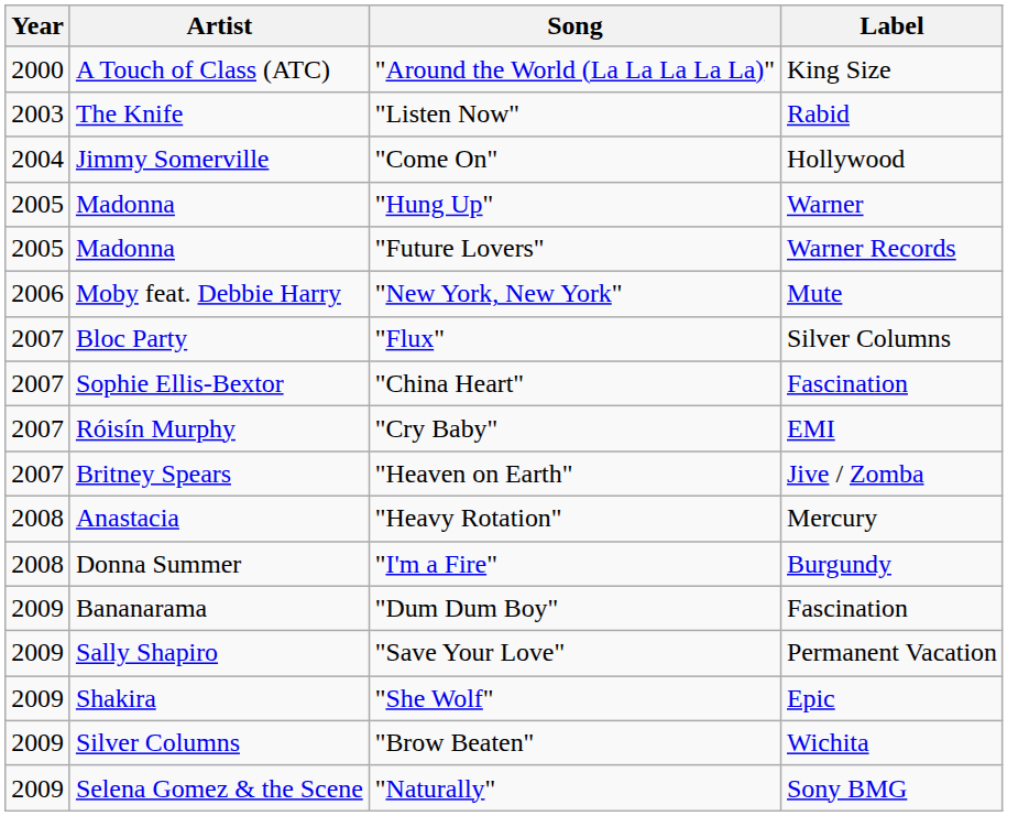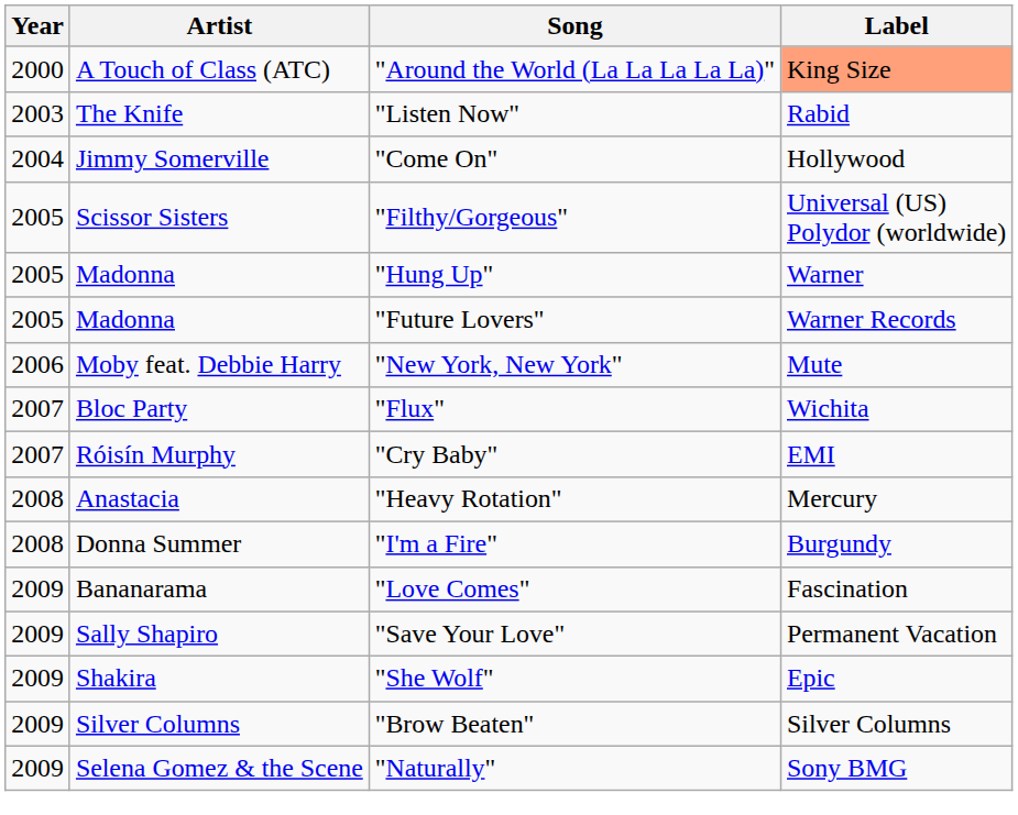 <table class="wikitable">
 <tr>
 <th>Year</th>
 <th>Artist</th>
 <th>Song</th>
 <th>Label</th>
 </tr>
 <tr>
 <td height=20>2000</td>
 <td><a href='#'>A Touch of Class</a> (ATC)</td>
 <td>"<a href='#'>Around the World (La La La La La)</a>"</td>
-<td>King Size</td>
+<td style="background: lightsalmon;">King Size</td>
 </tr>
 <tr>
 <td height=20>2003</td>
 <td><a href='#'>The Knife</a></td>
 <td>"Listen Now"</td>
 <td><a href='#'>Rabid</a></td>
 </tr>
 <tr>
 <td height=20>2004</td>
 <td><a href='#'>Jimmy Somerville</a></td>
 <td>"Come On"</td>
 <td>Hollywood</td>
+</tr>
+<tr>
+<td height=20>2005</td>
+<td><a href='#'>Scissor Sisters</a></td>
+<td>"<a href='#'>Filthy/Gorgeous</a>"</td>
+<td><a href='#'>Universal</a> (US)<br><a href='#'>Polydor</a> (worldwide)</td>
 </tr>
 <tr>
 <td height=20>2005</td>
 <td><a href='#'>Madonna</a></td>
 <td>"<a href='#'>Hung Up</a>"</td>
 <td><a href='#'>Warner</a></td>
 </tr>
 <tr>
 <td height=20>2005</td>
 <td><a href='#'>Madonna</a></td>
 <td>"Future Lovers"</td>
 <td><a href='#'>Warner Records</a></td>
 </tr>
 <tr>
 <td height=20>2006</td>
 <td><a href='#'>Moby</a> feat. <a href='#'>Debbie Harry</a></td>
 <td>"<a href='#'>New York, New York</a>"</td>
 <td><a href='#'>Mute</a></td>
 </tr>
 <tr>
 <td height=20>2007</td>
 <td><a href='#'>Bloc Party</a></td>
 <td>"<a href='#'>Flux</a>"</td>
-<td>Silver Columns</td>
-</tr>
-<tr>
-<td height=20>2007</td>
-<td><a href='#'>Sophie Ellis-Bextor</a></td>
-<td>"China Heart"</td>
-<td><a href='#'>Fascination</a></td>
+<td><a href='#'>Wichita</a></td>
 </tr>
 <tr>
 <td height=20>2007</td>
 <td><a href='#'>Róisín Murphy</a></td>
 <td>"Cry Baby"</td>
 <td><a href='#'>EMI</a></td>
-</tr>
-<tr>
-<td height=20>2007</td>
-<td><a href='#'>Britney Spears</a></td>
-<td>"Heaven on Earth"</td>
-<td><a href='#'>Jive</a> / <a href='#'>Zomba</a></td>
 </tr>
 <tr>
 <td height=20>2008</td>
 <td><a href='#'>Anastacia</a></td>
 <td>"Heavy Rotation"</td>
 <td>Mercury</td>
 </tr>
 <tr>
 <td height=20>2008</td>
 <td>Donna Summer</td>
 <td>"<a href='#'>I'm a Fire</a>"</td>
 <td><a href='#'>Burgundy</a></td>
 </tr>
 <tr>
 <td height=20>2009</td>
 <td>Bananarama</td>
-<td>"Dum Dum Boy"</td>
+<td>"<a href='#'>Love Comes</a>"</td>
 <td>Fascination</td>
 </tr>
 <tr>
 <td height=20>2009</td>
 <td><a href='#'>Sally Shapiro</a></td>
 <td>"Save Your Love"</td>
 <td>Permanent Vacation</td>
 </tr>
 <tr>
 <td height=20>2009</td>
 <td><a href='#'>Shakira</a></td>
 <td>"<a href='#'>She Wolf</a>"</td>
 <td><a href='#'>Epic</a></td>
 </tr>
 <tr>
 <td height=20>2009</td>
 <td><a href='#'>Silver Columns</a></td>
 <td>"Brow Beaten"</td>
-<td><a href='#'>Wichita</a></td>
+<td>Silver Columns</td>
 </tr>
 <tr>
 <td height=20>2009</td>
 <td><a href='#'>Selena Gomez & the Scene</a></td>
 <td>"<a href='#'>Naturally</a>"</td>
 <td><a href='#'>Sony BMG</a></td>
 </tr>
 </table>
